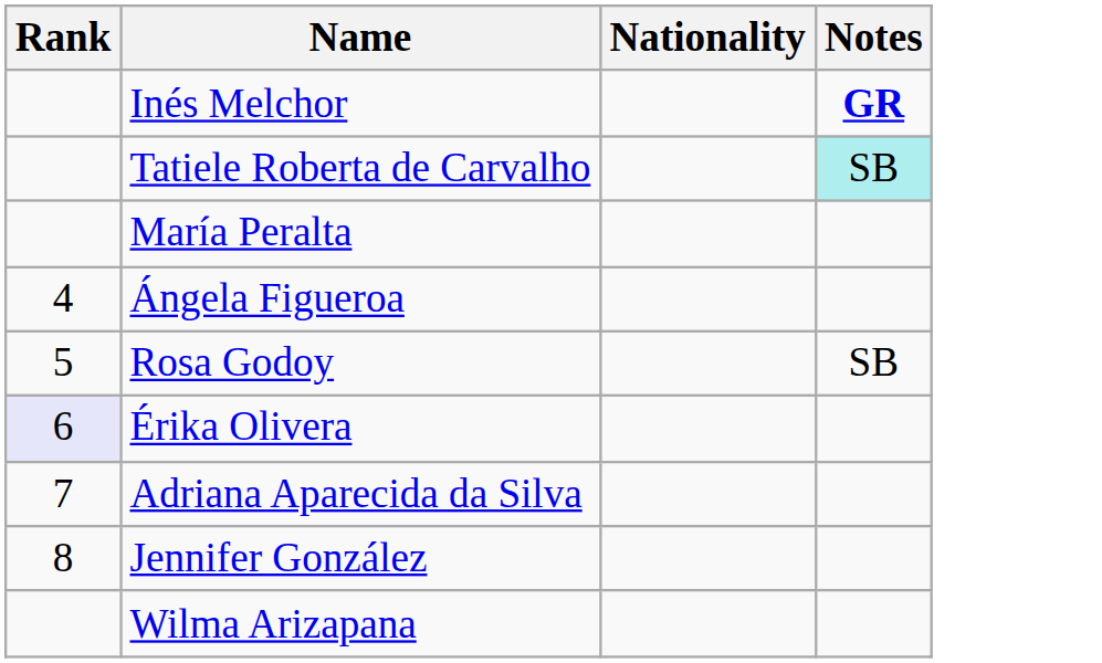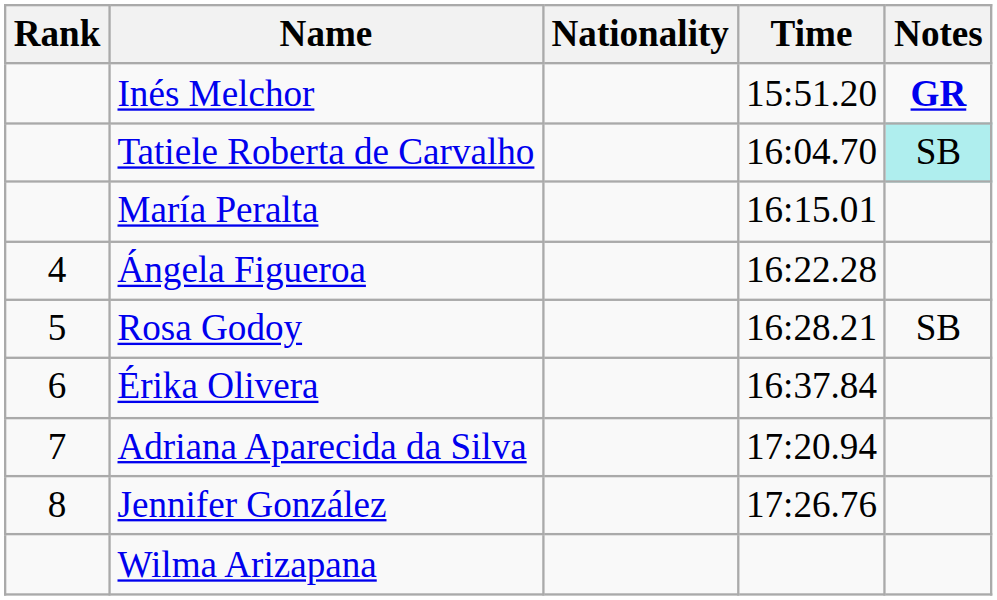 <table class="wikitable sortable" style="text-align:center">
 <tr>
 <th>Rank</th>
 <th>Name</th>
 <th>Nationality</th>
+<th>Time</th>
 <th>Notes</th>
 </tr>
 <tr>
 <td></td>
 <td align=left><a href='#'>Inés Melchor</a></td>
 <td align=left></td>
+<td>15:51.20</td>
 <td><strong><a href='#'>GR</a></strong></td>
 </tr>
 <tr>
 <td></td>
 <td align=left><a href='#'>Tatiele Roberta de Carvalho</a></td>
 <td align=left></td>
+<td>16:04.70</td>
 <td style="background: paleturquoise;">SB</td>
 </tr>
 <tr>
 <td></td>
 <td align=left><a href='#'>María Peralta</a></td>
 <td align=left></td>
+<td>16:15.01</td>
 <td></td>
 </tr>
 <tr>
 <td>4</td>
 <td align=left><a href='#'>Ángela Figueroa</a></td>
 <td align=left></td>
+<td>16:22.28</td>
 <td></td>
 </tr>
 <tr>
 <td>5</td>
 <td align=left><a href='#'>Rosa Godoy</a></td>
 <td align=left></td>
+<td>16:28.21</td>
 <td>SB</td>
 </tr>
 <tr>
-<td style="background: lavender;">6</td>
+<td>6</td>
 <td align=left><a href='#'>Érika Olivera</a></td>
 <td align=left></td>
+<td>16:37.84</td>
 <td></td>
 </tr>
 <tr>
 <td>7</td>
 <td align=left><a href='#'>Adriana Aparecida da Silva</a></td>
 <td align=left></td>
+<td>17:20.94</td>
 <td></td>
 </tr>
 <tr>
 <td>8</td>
 <td align=left><a href='#'>Jennifer González</a></td>
 <td align=left></td>
+<td>17:26.76</td>
 <td></td>
 </tr>
 <tr>
 <td></td>
 <td align=left><a href='#'>Wilma Arizapana</a></td>
 <td align=left></td>
 <td></td>
+<td></td>
 </tr>
 </table>
